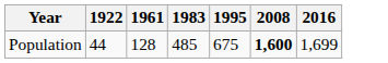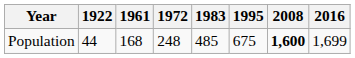 <table class="wikitable">
 <tr>
 <th>Year</th>
 <th>1922</th>
 <th>1961</th>
+<th>1972</th>
 <th>1983</th>
 <th>1995</th>
 <th>2008</th>
 <th>2016</th>
 </tr>
 <tr>
 <td>Population</td>
 <td>44</td>
-<td>128</td>
+<td>168</td>
+<td>248</td>
 <td>485</td>
 <td>675</td>
 <td><strong>1,600</strong></td>
 <td>1,699</td>
 </tr>
 </table>
